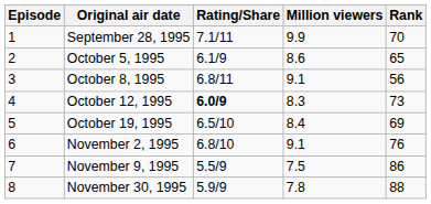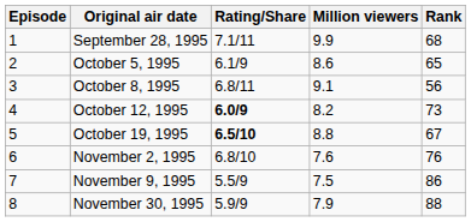 <table class="wikitable">
 <tr>
 <th>Episode</th>
 <th>Original air date</th>
 <th>Rating/Share</th>
 <th>Million viewers</th>
 <th>Rank</th>
 </tr>
 <tr>
 <td>1</td>
 <td>September 28, 1995</td>
 <td>7.1/11</td>
 <td>9.9</td>
-<td>70</td>
+<td>68</td>
 </tr>
 <tr>
 <td>2</td>
 <td>October 5, 1995</td>
 <td>6.1/9</td>
 <td>8.6</td>
 <td>65</td>
 </tr>
 <tr>
 <td>3</td>
 <td>October 8, 1995</td>
 <td>6.8/11</td>
 <td>9.1</td>
 <td>56</td>
 </tr>
 <tr>
 <td>4</td>
 <td>October 12, 1995</td>
 <td><strong>6.0/9</strong></td>
-<td>8.3</td>
+<td>8.2</td>
 <td>73</td>
 </tr>
 <tr>
 <td>5</td>
 <td>October 19, 1995</td>
-<td>6.5/10</td>
-<td>8.4</td>
-<td>69</td>
+<td><strong>6.5/10</strong></td>
+<td>8.8</td>
+<td>67</td>
 </tr>
 <tr>
 <td>6</td>
 <td>November 2, 1995</td>
 <td>6.8/10</td>
-<td>9.1</td>
+<td>7.6</td>
 <td>76</td>
 </tr>
 <tr>
 <td>7</td>
 <td>November 9, 1995</td>
 <td>5.5/9</td>
 <td>7.5</td>
 <td>86</td>
 </tr>
 <tr>
 <td>8</td>
 <td>November 30, 1995</td>
 <td>5.9/9</td>
-<td>7.8</td>
+<td>7.9</td>
 <td>88</td>
 </tr>
 </table>
